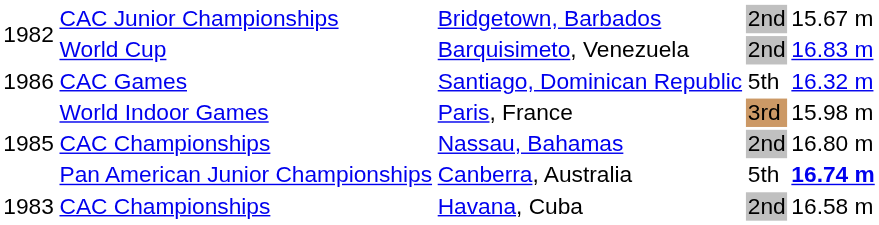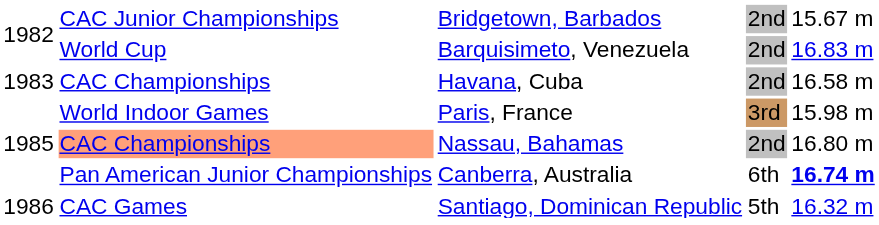 <table>
 <tr>
 <td rowspan=2>1982</td>
 <td><a href='#'>CAC Junior Championships</a></td>
 <td><a href='#'>Bridgetown, Barbados</a></td>
 <td bgcolor=silver>2nd</td>
 <td>15.67 m</td>
 </tr>
 <tr>
 <td><a href='#'>World Cup</a></td>
 <td><a href='#'>Barquisimeto</a>, Venezuela</td>
 <td bgcolor=silver>2nd</td>
 <td><a href='#'>16.83 m</a></td>
 </tr>
 <tr>
-<td>1986</td>
-<td><a href='#'>CAC Games</a></td>
-<td><a href='#'>Santiago, Dominican Republic</a></td>
-<td>5th</td>
-<td><a href='#'>16.32 m</a></td>
+<td>1983</td>
+<td><a href='#'>CAC Championships</a></td>
+<td><a href='#'>Havana</a>, Cuba</td>
+<td bgcolor=silver>2nd</td>
+<td>16.58 m</td>
 </tr>
 <tr>
 <td rowspan=3>1985</td>
 <td><a href='#'>World Indoor Games</a></td>
 <td><a href='#'>Paris</a>, France</td>
 <td bgcolor=cc9966>3rd</td>
 <td>15.98 m</td>
 </tr>
 <tr>
-<td><a href='#'>CAC Championships</a></td>
+<td style="background: lightsalmon;"><a href='#'>CAC Championships</a></td>
 <td><a href='#'>Nassau, Bahamas</a></td>
 <td bgcolor=silver>2nd</td>
 <td>16.80 m</td>
 </tr>
 <tr>
 <td><a href='#'>Pan American Junior Championships</a></td>
 <td><a href='#'>Canberra</a>, Australia</td>
-<td>5th</td>
+<td>6th</td>
 <td><strong><a href='#'>16.74 m</a> </strong></td>
 </tr>
 <tr>
-<td>1983</td>
-<td><a href='#'>CAC Championships</a></td>
-<td><a href='#'>Havana</a>, Cuba</td>
-<td bgcolor=silver>2nd</td>
-<td>16.58 m</td>
+<td>1986</td>
+<td><a href='#'>CAC Games</a></td>
+<td><a href='#'>Santiago, Dominican Republic</a></td>
+<td>5th</td>
+<td><a href='#'>16.32 m</a></td>
 </tr>
 </table>
